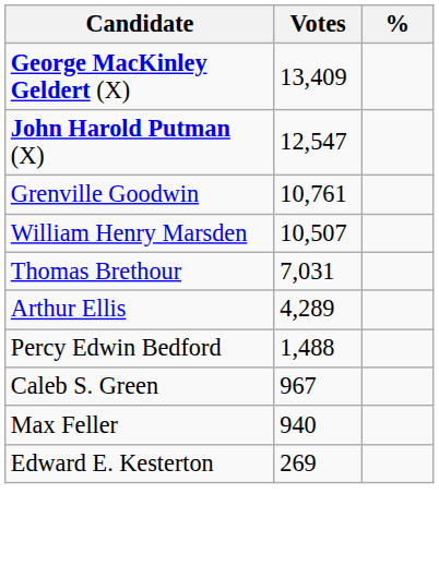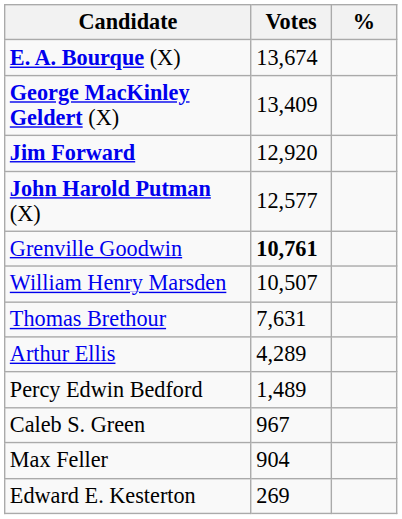 <table class="wikitable">
 <tr>
 <th style="width: 170px">Candidate</th>
 <th style="width: 50px">Votes</th>
 <th style="width: 40px">%</th>
 </tr>
 <tr>
+<td><strong><a href='#'>E. A. Bourque</a></strong>  (X)</td>
+<td>13,674</td>
+<td></td>
+</tr>
+<tr>
 <td><strong><a href='#'>George MacKinley Geldert</a></strong> (X)</td>
 <td>13,409</td>
 <td></td>
 </tr>
 <tr>
+<td><strong><a href='#'>Jim Forward</a></strong></td>
+<td>12,920</td>
+<td></td>
+</tr>
+<tr>
 <td><strong><a href='#'>John Harold Putman</a></strong> (X)</td>
-<td>12,547</td>
+<td>12,577</td>
 </tr>
 <tr>
 <td><a href='#'>Grenville Goodwin</a></td>
-<td>10,761</td>
+<td><strong>10,761</strong></td>
 <td></td>
 </tr>
 <tr>
 <td><a href='#'>William Henry Marsden</a></td>
 <td>10,507</td>
 <td></td>
 </tr>
 <tr>
 <td><a href='#'>Thomas Brethour</a></td>
-<td>7,031</td>
+<td>7,631</td>
 <td></td>
 </tr>
 <tr>
 <td><a href='#'>Arthur Ellis</a></td>
 <td>4,289</td>
 <td></td>
 </tr>
 <tr>
 <td>Percy Edwin Bedford</td>
-<td>1,488</td>
+<td>1,489</td>
 <td></td>
 </tr>
 <tr>
 <td>Caleb S. Green</td>
 <td>967</td>
 <td></td>
 </tr>
 <tr>
 <td>Max Feller</td>
-<td>940</td>
+<td>904</td>
 <td></td>
 </tr>
 <tr>
 <td>Edward E. Kesterton</td>
 <td>269</td>
 <td></td>
 </tr>
 </table>
